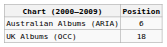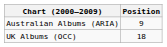 <table class="wikitable sortable">
 <tr>
 <th>Chart (2000–2009)</th>
 <th>Position</th>
 </tr>
 <tr>
 <td scope="row">Australian Albums (ARIA)</td>
-<td align="center">6</td>
+<td align="center">9</td>
 </tr>
 <tr>
 <td scope="row">UK Albums (OCC)</td>
 <td style="text-align:center;">18</td>
 </tr>
 </table>
